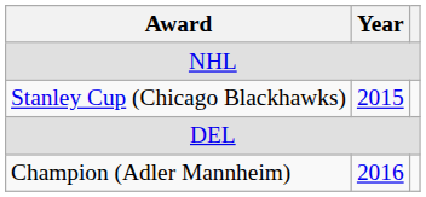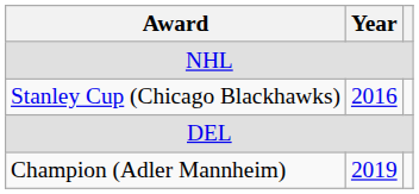 <table class="wikitable">
 <tr>
 <th>Award</th>
 <th>Year</th>
 <th></th>
 </tr>
 <tr ALIGN="center" bgcolor="#e0e0e0">
 <td colspan="3"><a href='#'>NHL</a></td>
 </tr>
 <tr>
 <td><a href='#'>Stanley Cup</a> (Chicago Blackhawks)</td>
-<td><a href='#'>2015</a></td>
+<td><a href='#'>2016</a></td>
 <td></td>
 </tr>
 <tr ALIGN="center" bgcolor="#e0e0e0">
 <td colspan="3"><a href='#'>DEL</a></td>
 </tr>
 <tr>
 <td>Champion (Adler Mannheim)</td>
-<td><a href='#'>2016</a></td>
+<td><a href='#'>2019</a></td>
 <td></td>
 </tr>
 </table>
